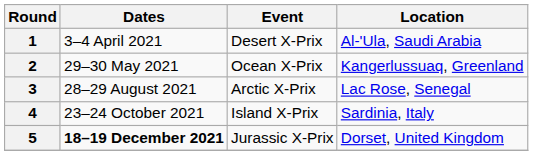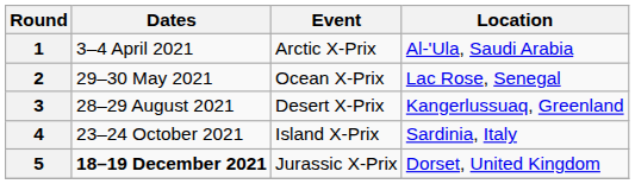 <table class="wikitable" style="font-size: 85%">
 <tr>
 <th>Round</th>
 <th>Dates</th>
 <th>Event</th>
 <th>Location</th>
 </tr>
 <tr>
 <th>1</th>
 <td>3–4 April 2021</td>
-<td>Desert X-Prix</td>
+<td>Arctic X-Prix</td>
 <td> <a href='#'>Al-'Ula</a>, <a href='#'>Saudi Arabia</a></td>
 </tr>
 <tr>
 <th>2</th>
 <td>29–30 May 2021</td>
 <td>Ocean X-Prix</td>
-<td nowrap=""> <a href='#'>Kangerlussuaq</a>, <a href='#'>Greenland</a></td>
+<td> <a href='#'>Lac Rose</a>, <a href='#'>Senegal</a></td>
 </tr>
 <tr>
 <th>3</th>
 <td>28–29 August 2021</td>
-<td>Arctic X-Prix</td>
-<td> <a href='#'>Lac Rose</a>, <a href='#'>Senegal</a></td>
+<td>Desert X-Prix</td>
+<td nowrap=""> <a href='#'>Kangerlussuaq</a>, <a href='#'>Greenland</a></td>
 </tr>
 <tr>
 <th>4</th>
 <td>23–24 October 2021</td>
 <td>Island X-Prix</td>
 <td> <a href='#'>Sardinia</a>, <a href='#'>Italy</a></td>
 </tr>
 <tr>
 <th>5</th>
 <td><strong>18–19 December 2021</strong></td>
 <td nowrap="">Jurassic X-Prix</td>
 <td> <a href='#'>Dorset</a>, <a href='#'>United Kingdom</a></td>
 </tr>
 <tr>
 </tr>
 </table>
